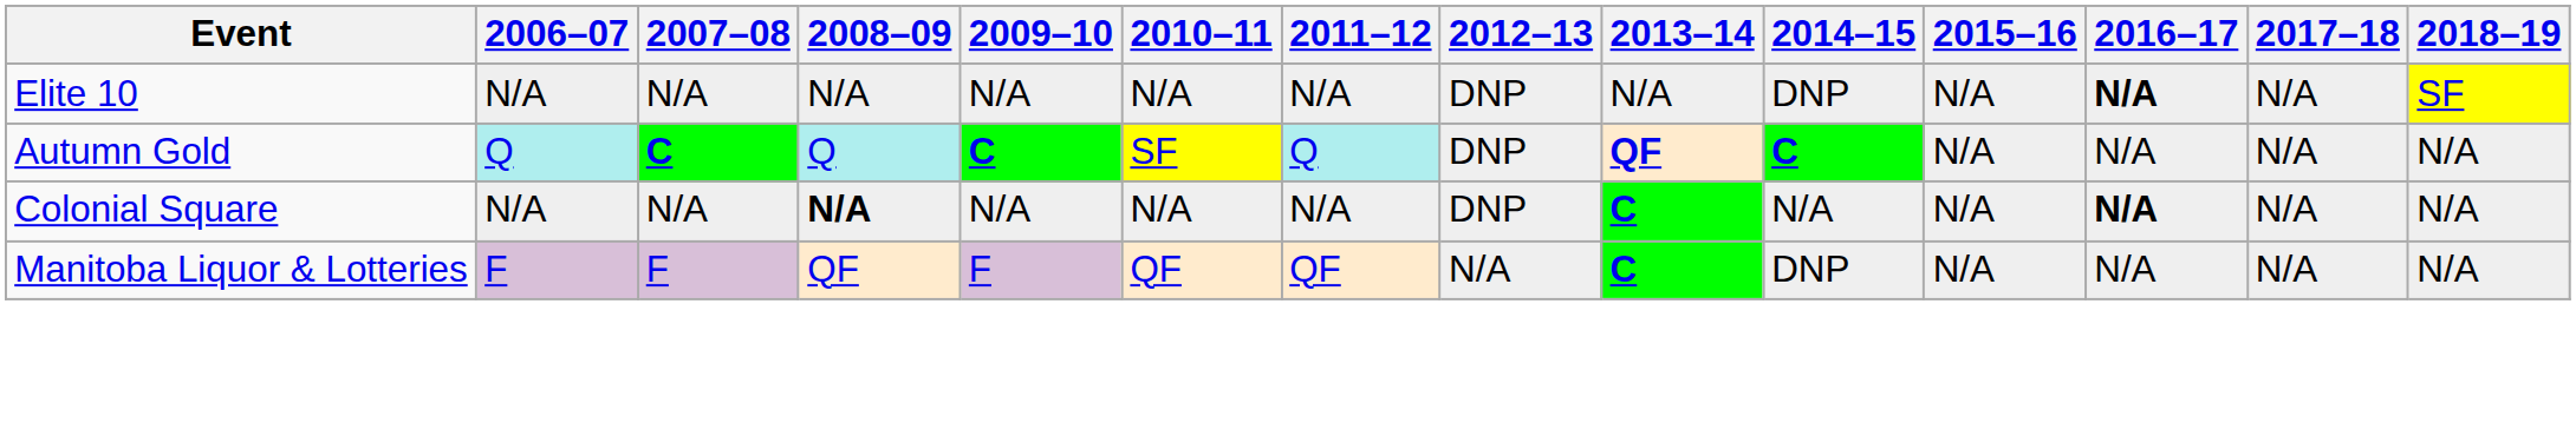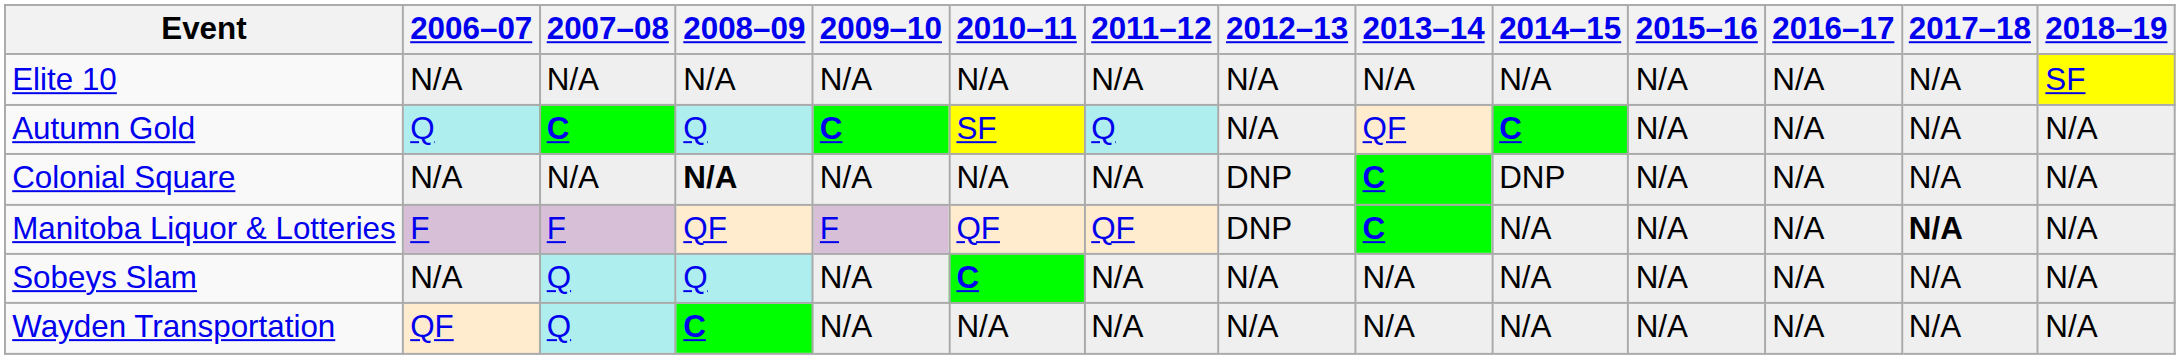 <table class="wikitable">
 <tr>
 <th>Event</th>
 <th><a href='#'>2006–07</a></th>
 <th><a href='#'>2007–08</a></th>
 <th><a href='#'>2008–09</a></th>
 <th><a href='#'>2009–10</a></th>
 <th><a href='#'>2010–11</a></th>
 <th><a href='#'>2011–12</a></th>
 <th><a href='#'>2012–13</a></th>
 <th><a href='#'>2013–14</a></th>
 <th><a href='#'>2014–15</a></th>
 <th><a href='#'>2015–16</a></th>
 <th><a href='#'>2016–17</a></th>
 <th><a href='#'>2017–18</a></th>
 <th><a href='#'>2018–19</a></th>
 </tr>
 <tr>
 <td><a href='#'>Elite 10</a></td>
 <td style="background:#EFEFEF;">N/A</td>
 <td style="background:#EFEFEF;">N/A</td>
 <td style="background:#EFEFEF;">N/A</td>
 <td style="background:#EFEFEF;">N/A</td>
 <td style="background:#EFEFEF;">N/A</td>
 <td style="background:#EFEFEF;">N/A</td>
-<td style="background:#EFEFEF;">DNP</td>
 <td style="background:#EFEFEF;">N/A</td>
-<td style="background:#EFEFEF;">DNP</td>
 <td style="background:#EFEFEF;">N/A</td>
-<td style="background:#EFEFEF;"><strong>N/A</strong></td>
+<td style="background:#EFEFEF;">N/A</td>
+<td style="background:#EFEFEF;">N/A</td>
+<td style="background:#EFEFEF;">N/A</td>
 <td style="background:#EFEFEF;">N/A</td>
 <td style="background:yellow;"><a href='#'>SF</a></td>
 </tr>
 <tr>
 <td><a href='#'>Autumn Gold</a></td>
 <td style="background:#afeeee;"><a href='#'>Q</a></td>
 <td style="background:#0f0;"><strong><a href='#'>C</a></strong></td>
 <td style="background:#afeeee;"><a href='#'>Q</a></td>
 <td style="background:#0f0;"><strong><a href='#'>C</a></strong></td>
 <td style="background:yellow;"><a href='#'>SF</a></td>
 <td style="background:#afeeee;"><a href='#'>Q</a></td>
-<td style="background:#EFEFEF;">DNP</td>
-<td style="background:#ffebcd;"><strong><a href='#'>QF</a></strong></td>
+<td style="background:#EFEFEF;">N/A</td>
+<td style="background:#ffebcd;"><a href='#'>QF</a></td>
 <td style="background:#0f0;"><strong><a href='#'>C</a></strong></td>
 <td style="background:#EFEFEF;">N/A</td>
 <td style="background:#EFEFEF;">N/A</td>
 <td style="background:#EFEFEF;">N/A</td>
 <td style="background:#EFEFEF;">N/A</td>
 </tr>
 <tr>
 <td><a href='#'>Colonial Square</a></td>
 <td style="background:#EFEFEF;">N/A</td>
 <td style="background:#EFEFEF;">N/A</td>
 <td style="background:#EFEFEF;"><strong>N/A</strong></td>
 <td style="background:#EFEFEF;">N/A</td>
 <td style="background:#EFEFEF;">N/A</td>
 <td style="background:#EFEFEF;">N/A</td>
 <td style="background:#EFEFEF;">DNP</td>
 <td style="background:#0f0;"><strong><a href='#'>C</a></strong></td>
+<td style="background:#EFEFEF;">DNP</td>
 <td style="background:#EFEFEF;">N/A</td>
 <td style="background:#EFEFEF;">N/A</td>
-<td style="background:#EFEFEF;"><strong>N/A</strong></td>
 <td style="background:#EFEFEF;">N/A</td>
 <td style="background:#EFEFEF;">N/A</td>
 </tr>
 <tr>
 <td><a href='#'>Manitoba Liquor & Lotteries</a></td>
 <td style="background:thistle;"><a href='#'>F</a></td>
 <td style="background:thistle;"><a href='#'>F</a></td>
 <td style="background:#ffebcd;"><a href='#'>QF</a></td>
 <td style="background:thistle;"><a href='#'>F</a></td>
 <td style="background:#ffebcd;"><a href='#'>QF</a></td>
 <td style="background:#ffebcd;"><a href='#'>QF</a></td>
+<td style="background:#EFEFEF;">DNP</td>
+<td style="background:#0f0;"><strong><a href='#'>C</a></strong></td>
+<td style="background:#EFEFEF;">N/A</td>
+<td style="background:#EFEFEF;">N/A</td>
+<td style="background:#EFEFEF;">N/A</td>
+<td style="background:#EFEFEF;"><strong>N/A</strong></td>
+<td style="background:#EFEFEF;">N/A</td>
+</tr>
+<tr>
+<td><a href='#'>Sobeys Slam</a></td>
+<td style="background:#EFEFEF;">N/A</td>
+<td style="background:#afeeee;"><a href='#'>Q</a></td>
+<td style="background:#afeeee;"><a href='#'>Q</a></td>
 <td style="background:#EFEFEF;">N/A</td>
 <td style="background:#0f0;"><strong><a href='#'>C</a></strong></td>
-<td style="background:#EFEFEF;">DNP</td>
+<td style="background:#EFEFEF;">N/A</td>
+<td style="background:#EFEFEF;">N/A</td>
+<td style="background:#EFEFEF;">N/A</td>
+<td style="background:#EFEFEF;">N/A</td>
+<td style="background:#EFEFEF;">N/A</td>
+<td style="background:#EFEFEF;">N/A</td>
+<td style="background:#EFEFEF;">N/A</td>
+<td style="background:#EFEFEF;">N/A</td>
+</tr>
+<tr>
+<td><a href='#'>Wayden Transportation</a></td>
+<td style="background:#ffebcd;"><a href='#'>QF</a></td>
+<td style="background:#afeeee;"><a href='#'>Q</a></td>
+<td style="background:#0f0;"><strong><a href='#'>C</a></strong></td>
+<td style="background:#EFEFEF;">N/A</td>
+<td style="background:#EFEFEF;">N/A</td>
+<td style="background:#EFEFEF;">N/A</td>
+<td style="background:#EFEFEF;">N/A</td>
+<td style="background:#EFEFEF;">N/A</td>
+<td style="background:#EFEFEF;">N/A</td>
 <td style="background:#EFEFEF;">N/A</td>
 <td style="background:#EFEFEF;">N/A</td>
 <td style="background:#EFEFEF;">N/A</td>
 <td style="background:#EFEFEF;">N/A</td>
 </tr>
 </table>
